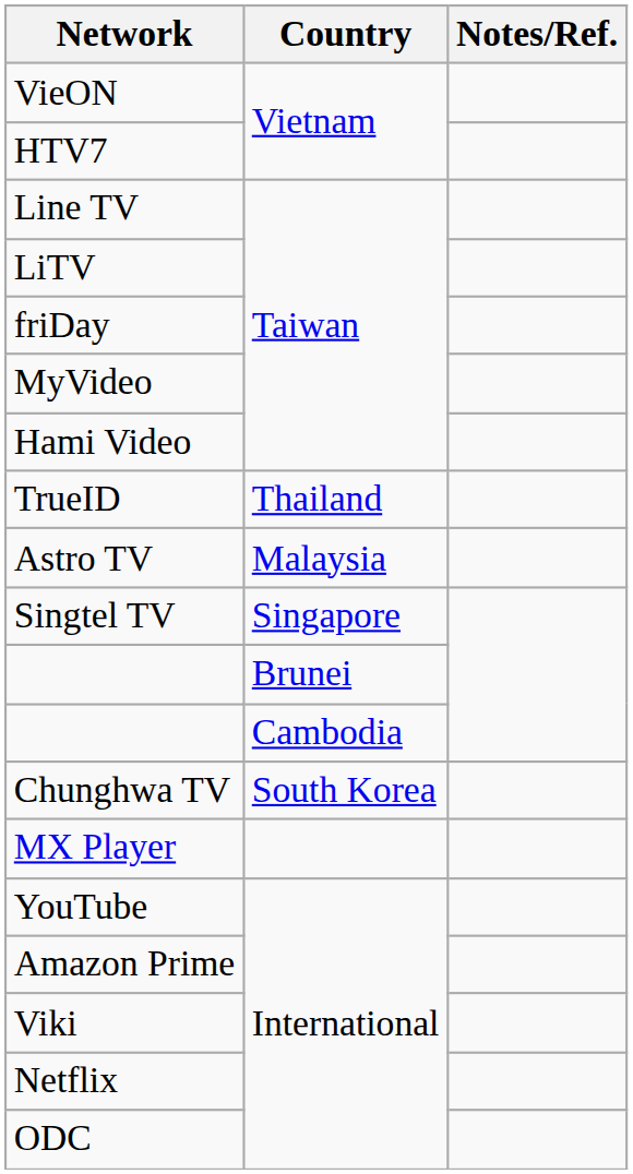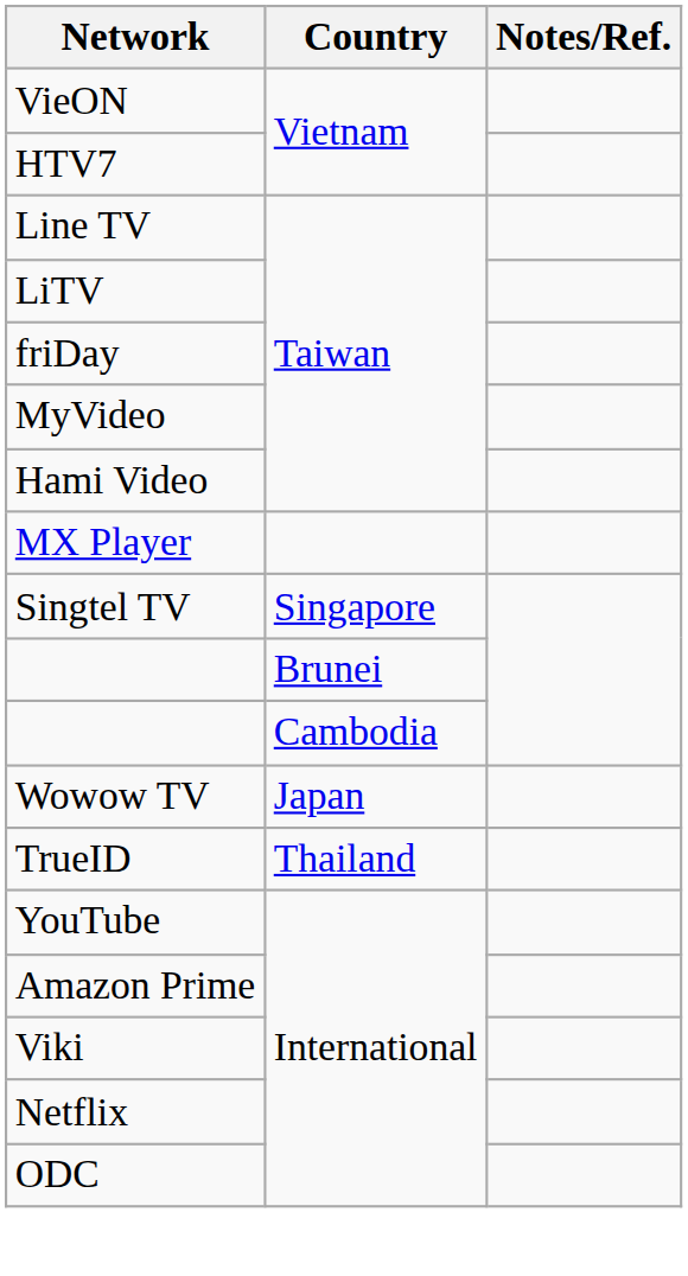 <table class="wikitable">
 <tr>
 <th>Network</th>
 <th>Country</th>
 <th>Notes/Ref.</th>
 </tr>
 <tr>
 <td>VieON</td>
 <td rowspan="2"> <a href='#'>Vietnam</a></td>
 <td></td>
 </tr>
 <tr>
 <td>HTV7</td>
 <td></td>
 </tr>
 <tr>
 <td>Line TV</td>
 <td rowspan="5"><a href='#'>Taiwan</a></td>
 <td></td>
 </tr>
 <tr>
 <td>LiTV</td>
 <td></td>
 </tr>
 <tr>
 <td>friDay</td>
 <td></td>
 </tr>
 <tr>
 <td>MyVideo</td>
 <td></td>
 </tr>
 <tr>
 <td>Hami Video</td>
 <td></td>
 </tr>
 <tr>
-<td>TrueID</td>
-<td> <a href='#'>Thailand</a></td>
+<td><a href='#'>MX Player</a></td>
 <td></td>
-</tr>
-<tr>
-<td>Astro TV</td>
-<td> <a href='#'>Malaysia</a></td>
 <td></td>
 </tr>
 <tr>
 <td>Singtel TV</td>
 <td> <a href='#'>Singapore</a></td>
 <td rowspan="3"></td>
 </tr>
 <tr>
 <td></td>
 <td> <a href='#'>Brunei</a></td>
 </tr>
 <tr>
 <td></td>
 <td> <a href='#'>Cambodia</a></td>
 </tr>
 <tr>
-<td>Chunghwa TV</td>
-<td> <a href='#'>South Korea</a></td>
+<td>Wowow TV</td>
+<td> <a href='#'>Japan</a></td>
 <td></td>
 </tr>
 <tr>
-<td><a href='#'>MX Player</a></td>
-<td></td>
+<td>TrueID</td>
+<td> <a href='#'>Thailand</a></td>
 <td></td>
 </tr>
 <tr>
 <td>YouTube</td>
 <td rowspan="5">International</td>
 <td></td>
 </tr>
 <tr>
 <td>Amazon Prime</td>
 <td></td>
 </tr>
 <tr>
 <td>Viki</td>
 <td></td>
 </tr>
 <tr>
 <td>Netflix</td>
 <td></td>
 </tr>
 <tr>
 <td>ODC</td>
 <td></td>
 </tr>
 </table>
